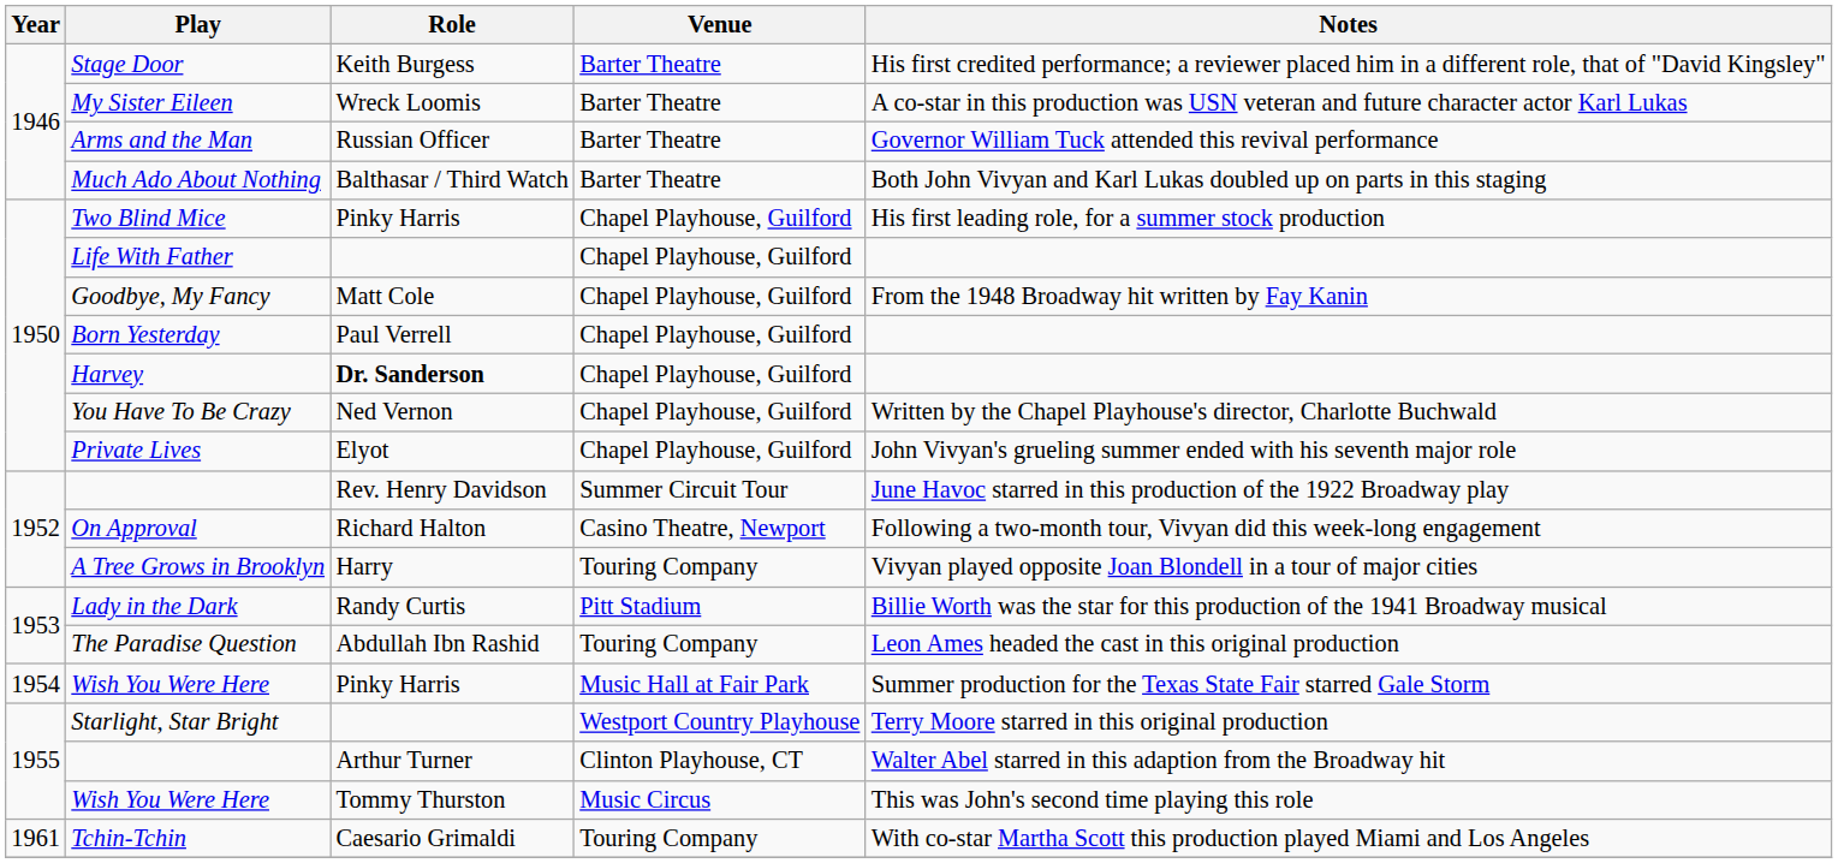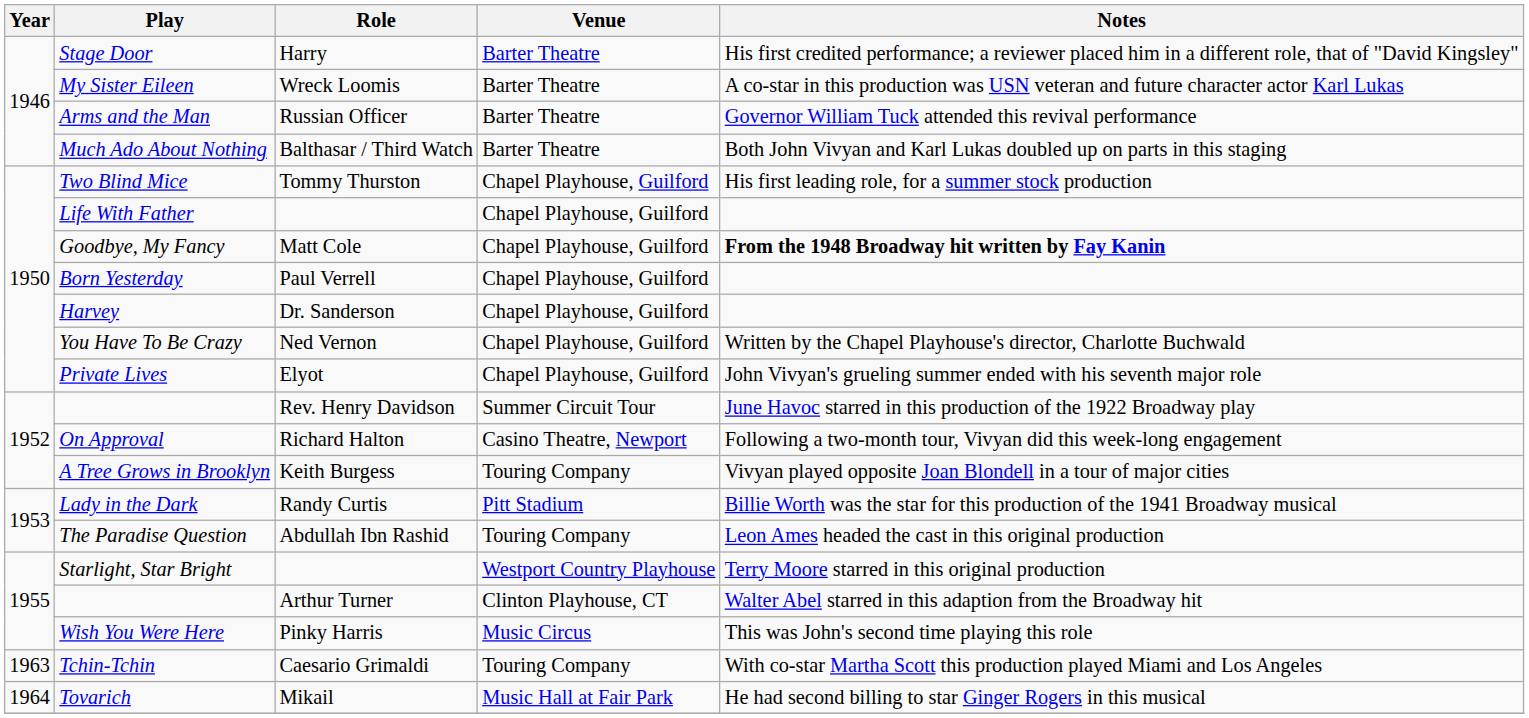 <table class="wikitable sortable plainrowheaders">
 <tr>
 <th scope="col">Year</th>
 <th scope="col">Play</th>
 <th scope="col">Role</th>
 <th scope="col">Venue</th>
 <th scope="col">Notes</th>
 </tr>
 <tr>
 <td rowspan=4>1946</td>
 <td><em><a href='#'>Stage Door</a></em></td>
-<td>Keith Burgess</td>
+<td>Harry</td>
 <td><a href='#'>Barter Theatre</a></td>
 <td>His first credited performance; a reviewer placed him in a different role, that of "David Kingsley"</td>
 </tr>
 <tr>
 <td><em><a href='#'>My Sister Eileen</a></em></td>
 <td>Wreck Loomis</td>
 <td>Barter Theatre</td>
 <td>A co-star in this production was <a href='#'>USN</a> veteran and future character actor <a href='#'>Karl Lukas</a></td>
 </tr>
 <tr>
 <td><em><a href='#'>Arms and the Man</a></em></td>
 <td>Russian Officer</td>
 <td>Barter Theatre</td>
 <td><a href='#'>Governor William Tuck</a> attended this revival performance</td>
 </tr>
 <tr>
 <td><em><a href='#'>Much Ado About Nothing</a></em></td>
 <td>Balthasar / Third Watch</td>
 <td>Barter Theatre</td>
 <td>Both John Vivyan and Karl Lukas doubled up on parts in this staging</td>
 </tr>
 <tr>
 <td rowspan=7>1950</td>
 <td><em><a href='#'>Two Blind Mice</a></em></td>
-<td>Pinky Harris</td>
+<td>Tommy Thurston</td>
 <td>Chapel Playhouse, <a href='#'>Guilford</a></td>
 <td>His first leading role, for a <a href='#'>summer stock</a> production </td>
 </tr>
 <tr>
 <td><em><a href='#'>Life With Father</a></em></td>
 <td></td>
 <td>Chapel Playhouse, Guilford</td>
 <td></td>
 </tr>
 <tr>
 <td><em>Goodbye, My Fancy</em></td>
 <td>Matt Cole</td>
 <td>Chapel Playhouse, Guilford</td>
-<td>From the 1948 Broadway hit written by <a href='#'>Fay Kanin</a></td>
+<td><strong>From the 1948 Broadway hit written by <a href='#'>Fay Kanin</a></strong></td>
 </tr>
 <tr>
 <td><em><a href='#'>Born Yesterday</a></em></td>
 <td>Paul Verrell</td>
 <td>Chapel Playhouse, Guilford</td>
 <td></td>
 </tr>
 <tr>
 <td><em><a href='#'>Harvey</a></em></td>
-<td><strong>Dr. Sanderson</strong></td>
+<td>Dr. Sanderson</td>
 <td>Chapel Playhouse, Guilford</td>
 <td></td>
 </tr>
 <tr>
 <td><em>You Have To Be Crazy</em></td>
 <td>Ned Vernon</td>
 <td>Chapel Playhouse, Guilford</td>
 <td>Written by the Chapel Playhouse's director, Charlotte Buchwald</td>
 </tr>
 <tr>
 <td><em><a href='#'>Private Lives</a></em></td>
 <td>Elyot</td>
 <td>Chapel Playhouse, Guilford</td>
 <td>John Vivyan's grueling summer ended with his seventh major role </td>
 </tr>
 <tr>
 <td rowspan=3>1952</td>
 <td><em></em></td>
 <td>Rev. Henry Davidson</td>
 <td>Summer Circuit Tour</td>
 <td><a href='#'>June Havoc</a> starred in this production of the 1922 Broadway play</td>
 </tr>
 <tr>
 <td><em><a href='#'>On Approval</a></em></td>
 <td>Richard Halton</td>
 <td>Casino Theatre, <a href='#'>Newport</a></td>
 <td>Following a two-month tour, Vivyan did this week-long engagement</td>
 </tr>
 <tr>
 <td><em><a href='#'>A Tree Grows in Brooklyn</a></em></td>
-<td>Harry</td>
+<td>Keith Burgess</td>
 <td>Touring Company</td>
 <td>Vivyan played opposite <a href='#'>Joan Blondell</a> in a tour of major cities</td>
 </tr>
 <tr>
 <td rowspan=2>1953</td>
 <td><em><a href='#'>Lady in the Dark</a></em></td>
 <td>Randy Curtis</td>
 <td><a href='#'>Pitt Stadium</a></td>
 <td><a href='#'>Billie Worth</a> was the star for this production of the 1941 Broadway musical</td>
 </tr>
 <tr>
 <td><em>The Paradise Question</em></td>
 <td>Abdullah Ibn Rashid</td>
 <td>Touring Company</td>
 <td><a href='#'>Leon Ames</a> headed the cast in this original production</td>
 </tr>
 <tr>
-<td>1954</td>
-<td><em><a href='#'>Wish You Were Here</a></em></td>
-<td>Pinky Harris</td>
-<td><a href='#'>Music Hall at Fair Park</a></td>
-<td>Summer production for the <a href='#'>Texas State Fair</a> starred <a href='#'>Gale Storm</a></td>
-</tr>
-<tr>
 <td rowspan=3>1955</td>
 <td><em>Starlight, Star Bright</em></td>
 <td></td>
 <td><a href='#'>Westport Country Playhouse</a></td>
 <td><a href='#'>Terry Moore</a> starred in this original production</td>
 </tr>
 <tr>
 <td><em></em></td>
 <td>Arthur Turner</td>
 <td>Clinton Playhouse, CT</td>
 <td><a href='#'>Walter Abel</a> starred in this adaption from the Broadway hit</td>
 </tr>
 <tr>
 <td><em><a href='#'>Wish You Were Here</a></em></td>
-<td>Tommy Thurston</td>
+<td>Pinky Harris</td>
 <td><a href='#'>Music Circus</a></td>
 <td>This was John's second time playing this role</td>
 </tr>
 <tr>
-<td>1961</td>
+<td>1963</td>
 <td><em><a href='#'>Tchin-Tchin</a></em></td>
 <td>Caesario Grimaldi</td>
 <td>Touring Company</td>
 <td>With co-star <a href='#'>Martha Scott</a> this production played Miami and Los Angeles</td>
 </tr>
 <tr>
+<td>1964</td>
+<td><em><a href='#'>Tovarich</a></em></td>
+<td>Mikail</td>
+<td><a href='#'>Music Hall at Fair Park</a></td>
+<td>He had second billing to star <a href='#'>Ginger Rogers</a> in this musical</td>
+</tr>
+<tr>
 </tr>
 </table>
